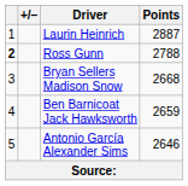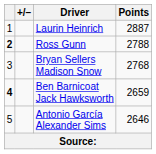 <table class="wikitable" style="font-size: 95%;">
 <tr>
 <th scope="col"></th>
 <th scope="col">+/–</th>
 <th scope="col">Driver</th>
 <th scope="col">Points</th>
 </tr>
 <tr>
 <td align=center>1</td>
 <td align=left></td>
 <td> <a href='#'>Laurin Heinrich</a></td>
 <td align=right>2887</td>
 </tr>
 <tr>
 <td align=center><strong>2</strong></td>
 <td align=left></td>
 <td> <a href='#'>Ross Gunn</a></td>
 <td align=right>2788</td>
 </tr>
 <tr>
 <td align=center>3</td>
 <td align=left></td>
 <td> <a href='#'>Bryan Sellers</a><br> <a href='#'>Madison Snow</a></td>
-<td align=right>2668</td>
+<td align=right>2768</td>
 </tr>
 <tr>
-<td align=center>4</td>
+<td align=center><strong>4</strong></td>
 <td align=left></td>
 <td> <a href='#'>Ben Barnicoat</a><br> <a href='#'>Jack Hawksworth</a></td>
 <td align=right>2659</td>
 </tr>
 <tr>
 <td align=center>5</td>
 <td align=left></td>
 <td> <a href='#'>Antonio García</a><br> <a href='#'>Alexander Sims</a></td>
 <td align=right>2646</td>
 </tr>
 <tr>
 <th colspan=5>Source:</th>
 </tr>
 </table>
